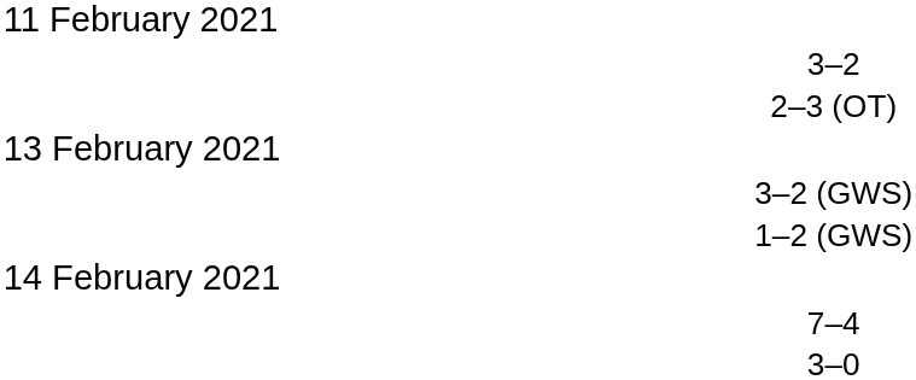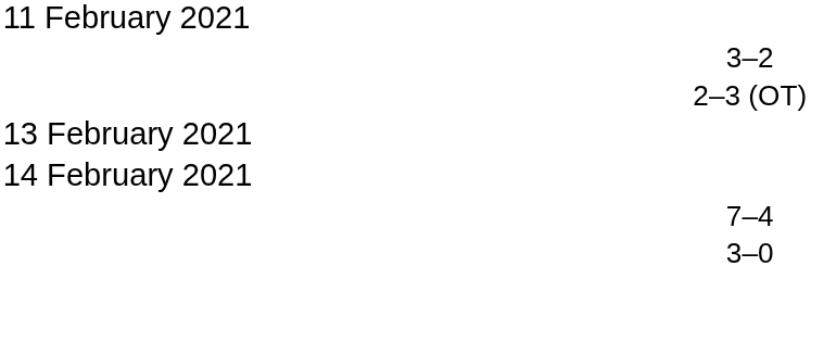 <table style="width:100%;" cellspacing="1">
 <tr>
 <th width=25%></th>
 <th width=2%></th>
 <th width=6%></th>
 <th width=2%></th>
 <th width=25%></th>
 </tr>
 <tr>
 <td>11 February 2021</td>
 </tr>
 <tr style=font-size:90%>
 <td align=right></td>
 <td></td>
 <td align=center>3–2</td>
 <td></td>
 <td></td>
 <td></td>
 </tr>
 <tr style=font-size:90%>
 <td align=right></td>
 <td></td>
 <td align=center>2–3 (OT)</td>
 <td></td>
 <td></td>
 <td></td>
 </tr>
 <tr>
 <td>13 February 2021</td>
 </tr>
-<tr style=font-size:90%>
-<td align=right></td>
-<td></td>
-<td align=center>3–2 (GWS)</td>
-<td></td>
-<td></td>
-<td></td>
-</tr>
-<tr style=font-size:90%>
-<td align=right></td>
-<td></td>
-<td align=center>1–2 (GWS)</td>
-<td></td>
-<td></td>
-<td></td>
-</tr>
 <tr>
 <td>14 February 2021</td>
 </tr>
 <tr style=font-size:90%>
 <td align=right></td>
 <td></td>
 <td align=center>7–4</td>
 <td></td>
 <td></td>
 <td></td>
 </tr>
 <tr style=font-size:90%>
 <td align=right></td>
 <td></td>
 <td align=center>3–0</td>
 <td></td>
 <td></td>
 <td></td>
 </tr>
 </table>
